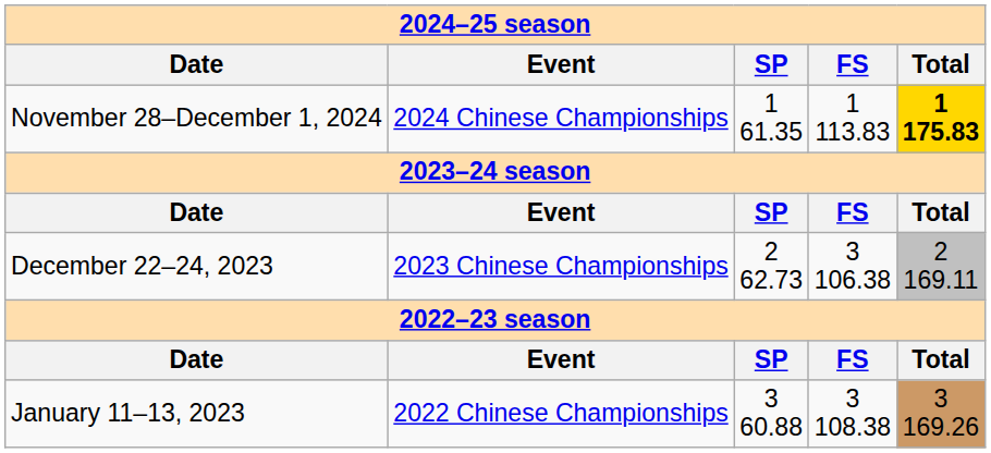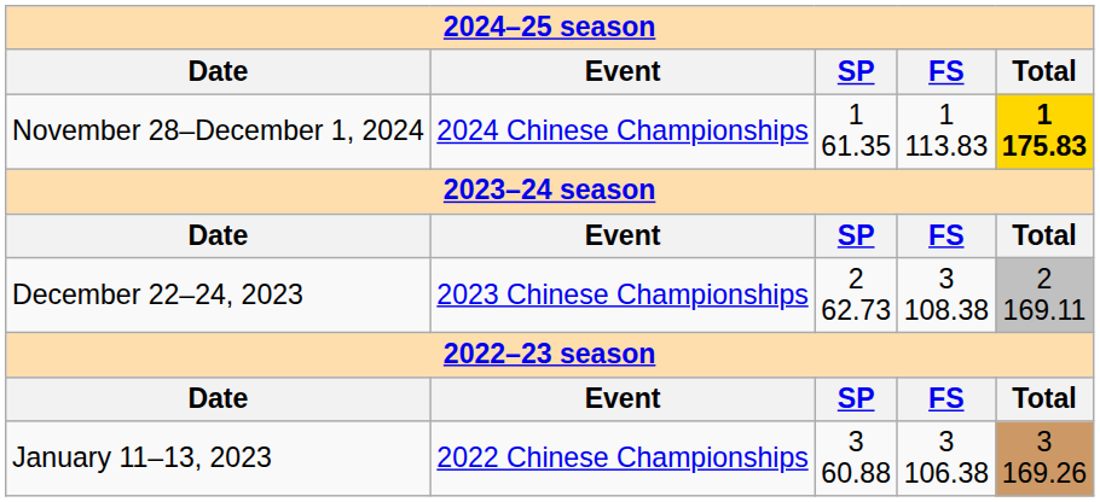 <table class="wikitable">
 <tr>
 <td style="background-color: #ffdead; " colspan=5 align=center><a href='#'><strong>2024–25 season</strong></a></td>
 </tr>
 <tr>
 <th>Date</th>
 <th>Event</th>
 <th><a href='#'>SP</a></th>
 <th><a href='#'>FS</a></th>
 <th>Total</th>
 </tr>
 <tr>
 <td>November 28–December 1, 2024</td>
 <td><a href='#'>2024 Chinese Championships</a></td>
 <td align=center>1 <br> 61.35</td>
 <td align=center>1 <br> 113.83</td>
 <td align=center bgcolor=gold><strong>1 <br> 175.83</strong></td>
 </tr>
 <tr>
 <td style="background-color: #ffdead; " colspan=5 align=center><a href='#'><strong>2023–24 season</strong></a></td>
 </tr>
 <tr>
 <th>Date</th>
 <th>Event</th>
 <th><a href='#'>SP</a></th>
 <th><a href='#'>FS</a></th>
 <th>Total</th>
 </tr>
 <tr>
 <td>December 22–24, 2023</td>
 <td><a href='#'>2023 Chinese Championships</a></td>
 <td align=center>2 <br> 62.73</td>
-<td align=center>3 <br> 106.38</td>
+<td align=center>3 <br> 108.38</td>
 <td align=center bgcolor=silver>2 <br> 169.11</td>
 </tr>
 <tr>
 <td style="background-color: #ffdead; " colspan=5 align=center><a href='#'><strong>2022–23 season</strong></a></td>
 </tr>
 <tr>
 <th>Date</th>
 <th>Event</th>
 <th><a href='#'>SP</a></th>
 <th><a href='#'>FS</a></th>
 <th>Total</th>
 </tr>
 <tr>
 <td>January 11–13, 2023</td>
 <td><a href='#'>2022 Chinese Championships</a></td>
 <td align=center>3 <br> 60.88</td>
-<td align=center>3 <br> 108.38</td>
+<td align=center>3 <br> 106.38</td>
 <td align=center bgcolor=cc9966>3 <br> 169.26</td>
 </tr>
 </table>
